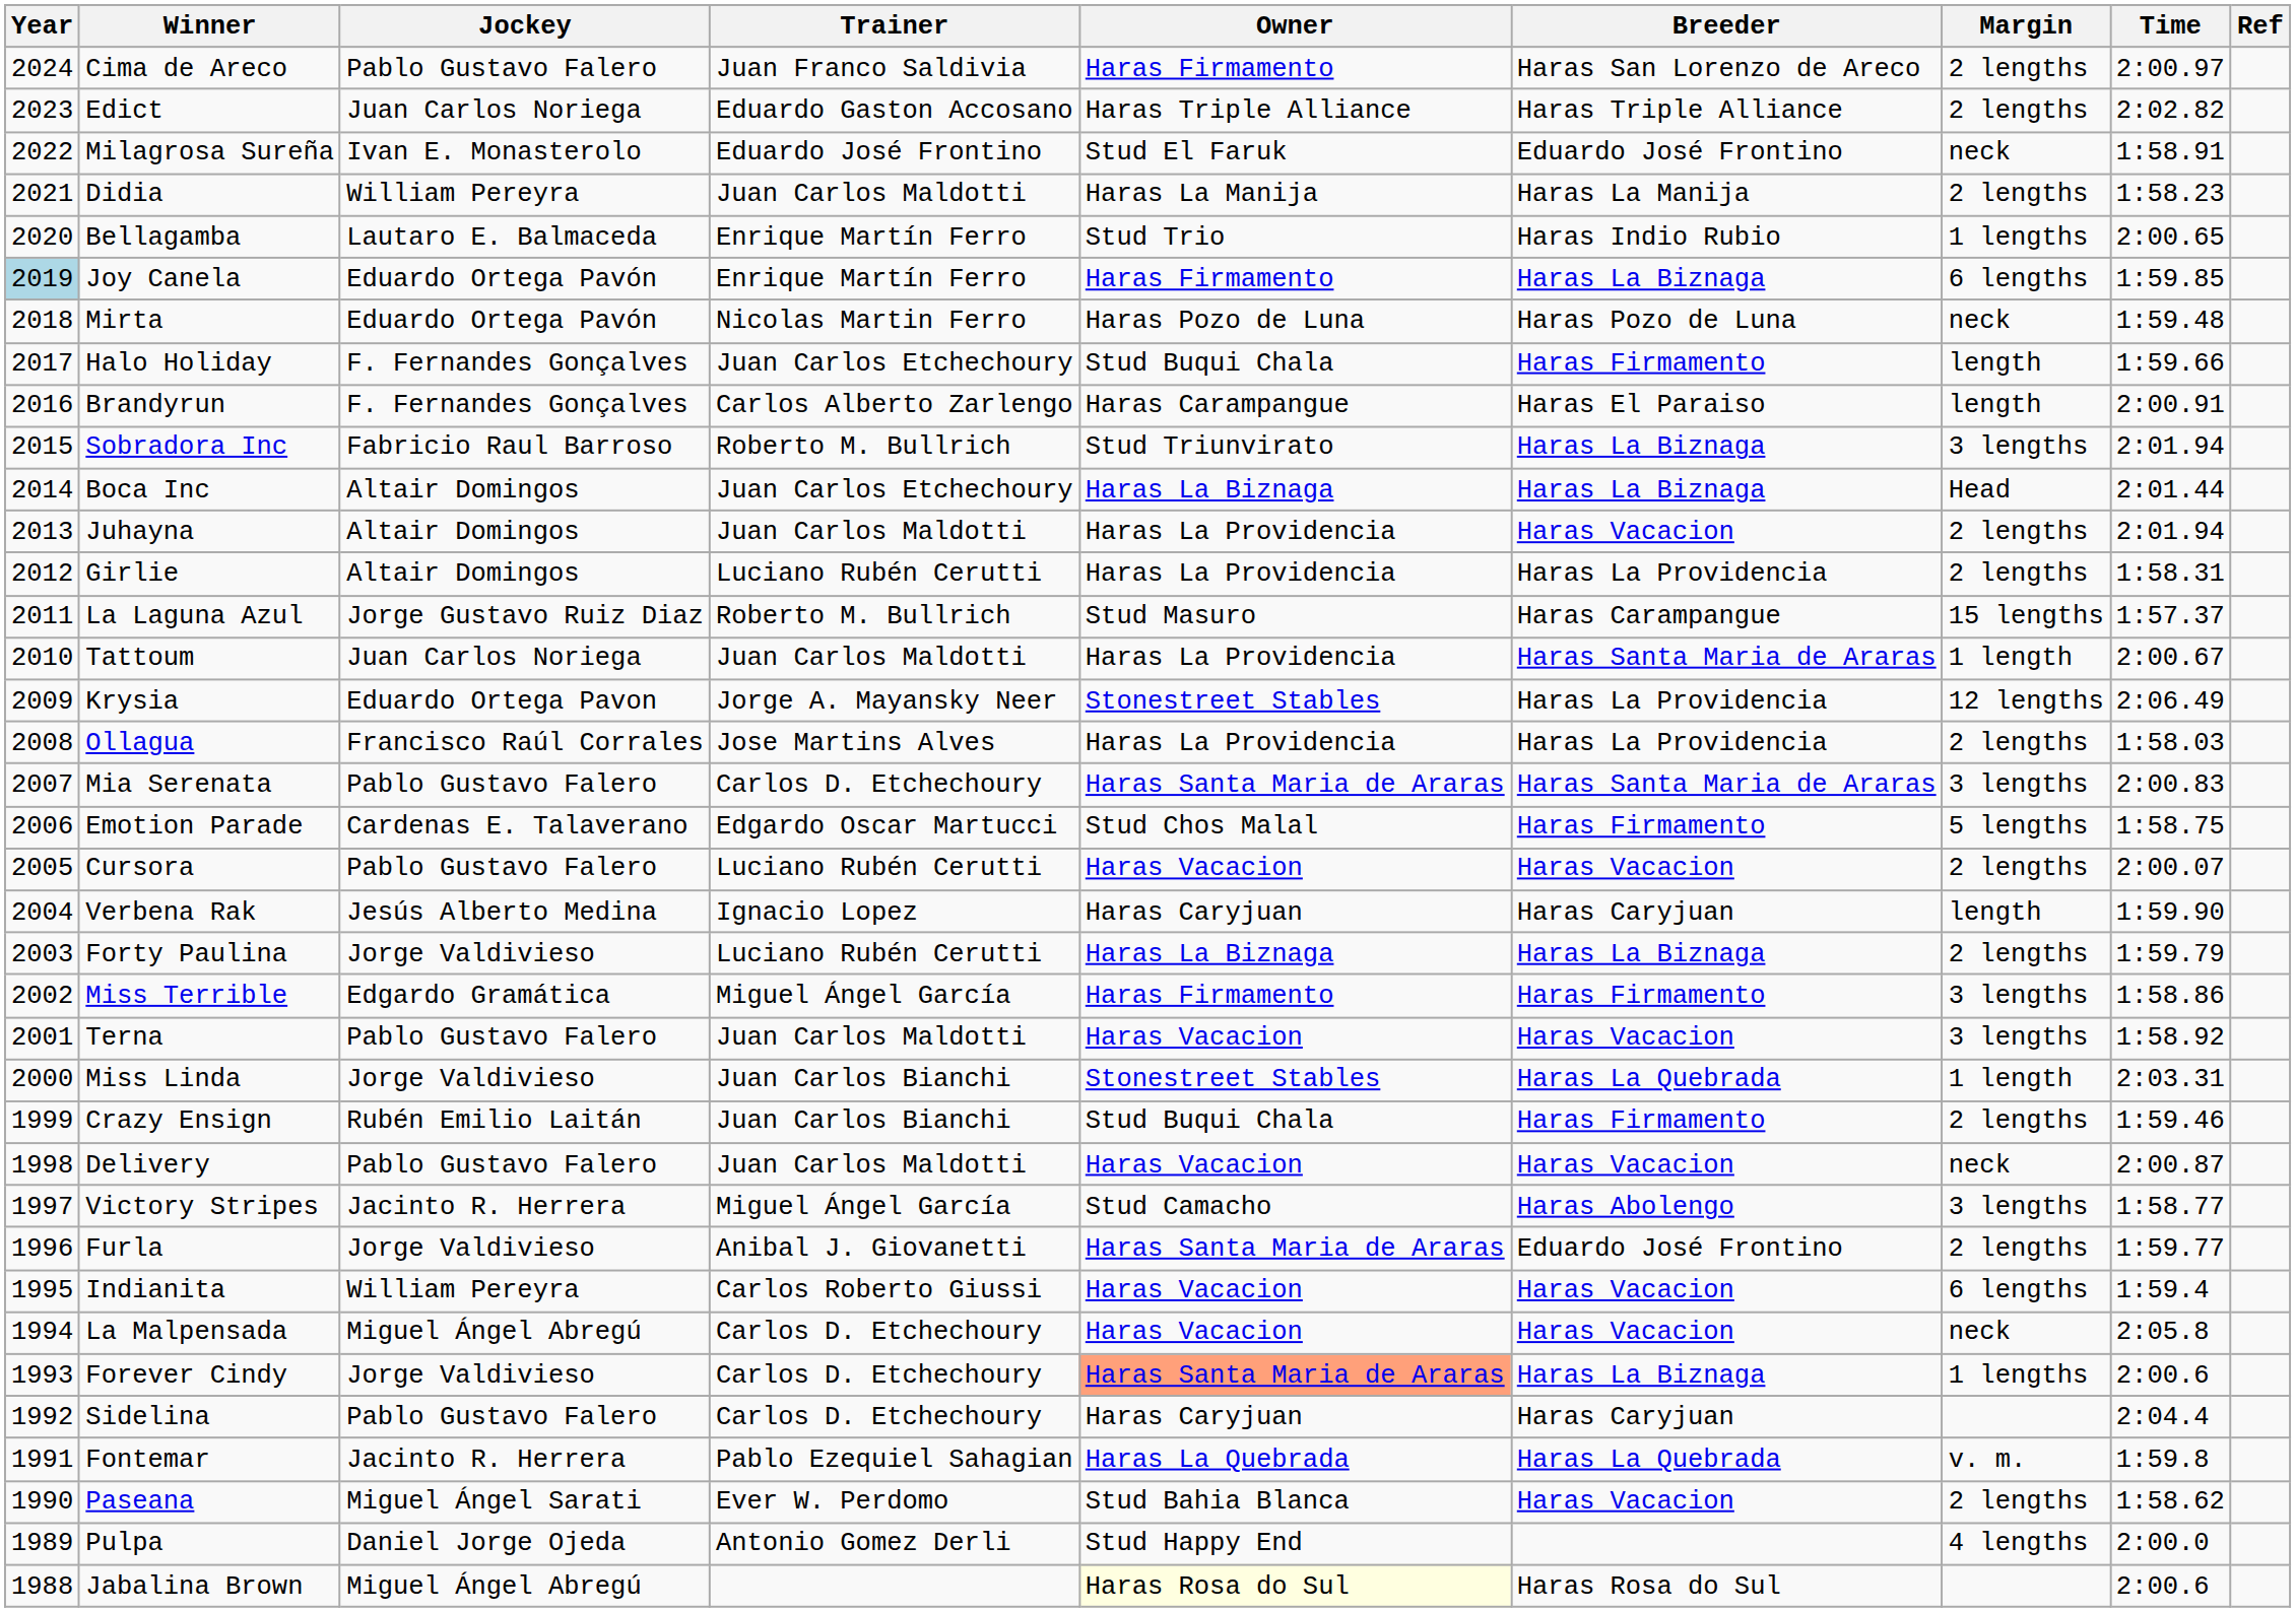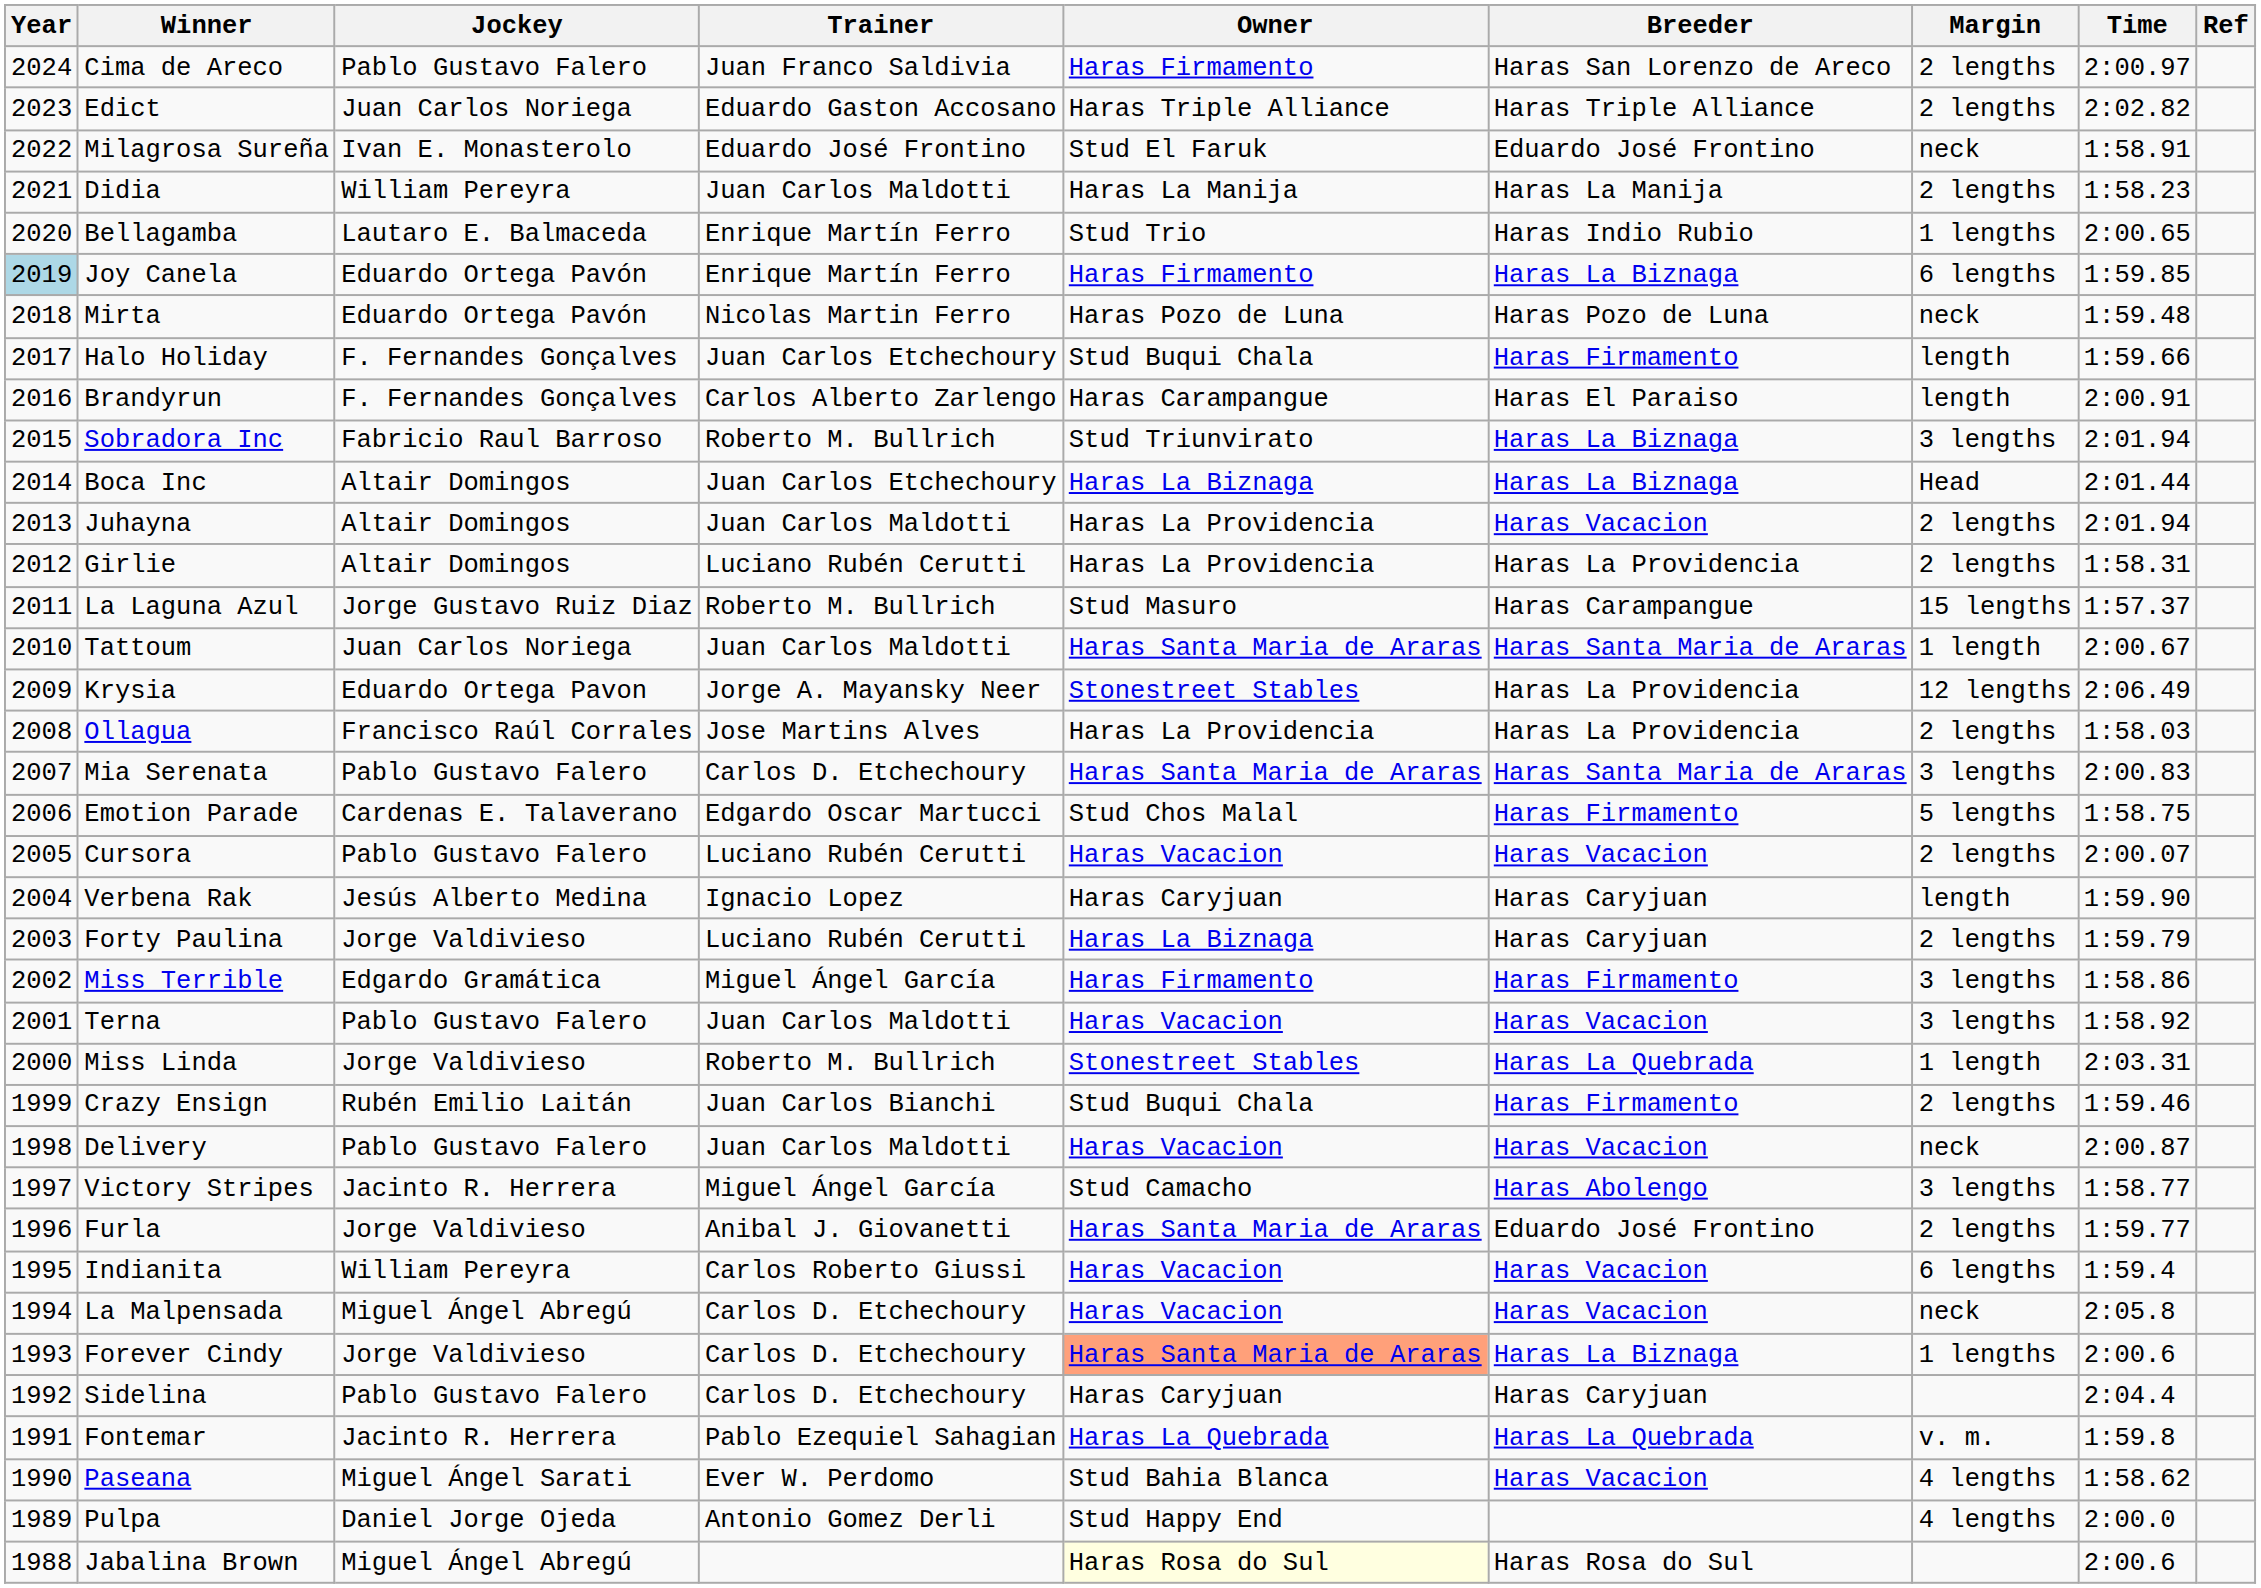 <table class="wikitable">
 <tr>
 <th>Year</th>
 <th>Winner</th>
 <th>Jockey</th>
 <th>Trainer</th>
 <th>Owner</th>
 <th>Breeder</th>
 <th>Margin</th>
 <th>Time</th>
 <th>Ref</th>
 </tr>
 <tr>
 <td>2024</td>
 <td>Cima de Areco</td>
 <td>Pablo Gustavo Falero</td>
 <td>Juan Franco Saldivia</td>
 <td><a href='#'>Haras Firmamento</a></td>
 <td>Haras San Lorenzo de Areco</td>
 <td>2 lengths</td>
 <td>2:00.97</td>
 <td></td>
 </tr>
 <tr>
 <td>2023</td>
 <td>Edict</td>
 <td>Juan Carlos Noriega</td>
 <td>Eduardo Gaston Accosano</td>
 <td>Haras Triple Alliance</td>
 <td>Haras Triple Alliance</td>
 <td>2 lengths</td>
 <td>2:02.82</td>
 <td></td>
 </tr>
 <tr>
 <td>2022</td>
 <td>Milagrosa Sureña</td>
 <td>Ivan E. Monasterolo</td>
 <td>Eduardo José Frontino</td>
 <td>Stud El Faruk</td>
 <td>Eduardo José Frontino</td>
 <td> neck</td>
 <td>1:58.91</td>
 <td></td>
 </tr>
 <tr>
 <td>2021</td>
 <td>Didia</td>
 <td>William Pereyra</td>
 <td>Juan Carlos Maldotti</td>
 <td>Haras La Manija</td>
 <td>Haras La Manija</td>
 <td>2 lengths</td>
 <td>1:58.23</td>
 <td></td>
 </tr>
 <tr>
 <td>2020</td>
 <td>Bellagamba</td>
 <td>Lautaro E. Balmaceda</td>
 <td>Enrique Martín Ferro</td>
 <td>Stud Trio</td>
 <td>Haras Indio Rubio</td>
 <td>1 lengths</td>
 <td>2:00.65</td>
 <td></td>
 </tr>
 <tr>
 <td style="background: lightblue;">2019</td>
 <td>Joy Canela</td>
 <td>Eduardo Ortega Pavón</td>
 <td>Enrique Martín Ferro</td>
 <td><a href='#'>Haras Firmamento</a></td>
 <td><a href='#'>Haras La Biznaga</a></td>
 <td>6 lengths</td>
 <td>1:59.85</td>
 <td></td>
 </tr>
 <tr>
 <td>2018</td>
 <td>Mirta</td>
 <td>Eduardo Ortega Pavón</td>
 <td>Nicolas Martin Ferro</td>
 <td>Haras Pozo de Luna</td>
 <td>Haras Pozo de Luna</td>
 <td> neck</td>
 <td>1:59.48</td>
 <td></td>
 </tr>
 <tr>
 <td>2017</td>
 <td>Halo Holiday</td>
 <td>F. Fernandes Gonçalves</td>
 <td>Juan Carlos Etchechoury</td>
 <td>Stud Buqui Chala</td>
 <td><a href='#'>Haras Firmamento</a></td>
 <td> length</td>
 <td>1:59.66</td>
 <td></td>
 </tr>
 <tr>
 <td>2016</td>
 <td>Brandyrun</td>
 <td>F. Fernandes Gonçalves</td>
 <td>Carlos Alberto Zarlengo</td>
 <td>Haras Carampangue</td>
 <td>Haras El Paraiso</td>
 <td> length</td>
 <td>2:00.91</td>
 <td></td>
 </tr>
 <tr>
 <td>2015</td>
 <td><a href='#'>Sobradora Inc</a></td>
 <td>Fabricio Raul Barroso</td>
 <td>Roberto M. Bullrich</td>
 <td>Stud Triunvirato</td>
 <td><a href='#'>Haras La Biznaga</a></td>
 <td>3 lengths</td>
 <td>2:01.94</td>
 <td></td>
 </tr>
 <tr>
 <td>2014</td>
 <td>Boca Inc</td>
 <td>Altair Domingos</td>
 <td>Juan Carlos Etchechoury</td>
 <td><a href='#'>Haras La Biznaga</a></td>
 <td><a href='#'>Haras La Biznaga</a></td>
 <td>Head</td>
 <td>2:01.44</td>
 <td></td>
 </tr>
 <tr>
 <td>2013</td>
 <td>Juhayna</td>
 <td>Altair Domingos</td>
 <td>Juan Carlos Maldotti</td>
 <td>Haras La Providencia</td>
 <td><a href='#'>Haras Vacacion</a></td>
 <td>2 lengths</td>
 <td>2:01.94</td>
 <td></td>
 </tr>
 <tr>
 <td>2012</td>
 <td>Girlie</td>
 <td>Altair Domingos</td>
 <td>Luciano Rubén Cerutti</td>
 <td>Haras La Providencia</td>
 <td>Haras La Providencia</td>
 <td>2 lengths</td>
 <td>1:58.31</td>
 <td></td>
 </tr>
 <tr>
 <td>2011</td>
 <td>La Laguna Azul</td>
 <td>Jorge Gustavo Ruiz Diaz</td>
 <td>Roberto M. Bullrich</td>
 <td>Stud Masuro</td>
 <td>Haras Carampangue</td>
 <td>15 lengths</td>
 <td>1:57.37</td>
 <td></td>
 </tr>
 <tr>
 <td>2010</td>
 <td>Tattoum</td>
 <td>Juan Carlos Noriega</td>
 <td>Juan Carlos Maldotti</td>
-<td>Haras La Providencia</td>
+<td><a href='#'>Haras Santa Maria de Araras</a></td>
 <td><a href='#'>Haras Santa Maria de Araras</a></td>
 <td>1 length</td>
 <td>2:00.67</td>
 <td></td>
 </tr>
 <tr>
 <td>2009</td>
 <td>Krysia</td>
 <td>Eduardo Ortega Pavon</td>
 <td>Jorge A. Mayansky Neer</td>
 <td><a href='#'>Stonestreet Stables</a></td>
 <td>Haras La Providencia</td>
 <td>12 lengths</td>
 <td>2:06.49</td>
 <td></td>
 </tr>
 <tr>
 <td>2008</td>
 <td><a href='#'>Ollagua</a></td>
 <td>Francisco Raúl Corrales</td>
 <td>Jose Martins Alves</td>
 <td>Haras La Providencia</td>
 <td>Haras La Providencia</td>
 <td>2 lengths</td>
 <td>1:58.03</td>
 <td></td>
 </tr>
 <tr>
 <td>2007</td>
 <td>Mia Serenata</td>
 <td>Pablo Gustavo Falero</td>
 <td>Carlos D. Etchechoury</td>
 <td><a href='#'>Haras Santa Maria de Araras</a></td>
 <td><a href='#'>Haras Santa Maria de Araras</a></td>
 <td>3 lengths</td>
 <td>2:00.83</td>
 <td></td>
 </tr>
 <tr>
 <td>2006</td>
 <td>Emotion Parade</td>
 <td>Cardenas E. Talaverano</td>
 <td>Edgardo Oscar Martucci</td>
 <td>Stud Chos Malal</td>
 <td><a href='#'>Haras Firmamento</a></td>
 <td>5 lengths</td>
 <td>1:58.75</td>
 <td></td>
 </tr>
 <tr>
 <td>2005</td>
 <td>Cursora</td>
 <td>Pablo Gustavo Falero</td>
 <td>Luciano Rubén Cerutti</td>
 <td><a href='#'>Haras Vacacion</a></td>
 <td><a href='#'>Haras Vacacion</a></td>
 <td>2 lengths</td>
 <td>2:00.07</td>
 <td></td>
 </tr>
 <tr>
 <td>2004</td>
 <td>Verbena Rak</td>
 <td>Jesús Alberto Medina</td>
 <td>Ignacio Lopez</td>
 <td>Haras Caryjuan</td>
 <td>Haras Caryjuan</td>
 <td> length</td>
 <td>1:59.90</td>
 <td></td>
 </tr>
 <tr>
 <td>2003</td>
 <td>Forty Paulina</td>
 <td>Jorge Valdivieso</td>
 <td>Luciano Rubén Cerutti</td>
 <td><a href='#'>Haras La Biznaga</a></td>
-<td><a href='#'>Haras La Biznaga</a></td>
+<td>Haras Caryjuan</td>
 <td>2 lengths</td>
 <td>1:59.79</td>
 <td></td>
 </tr>
 <tr>
 <td>2002</td>
 <td><a href='#'>Miss Terrible</a></td>
 <td>Edgardo Gramática</td>
 <td>Miguel Ángel García</td>
 <td><a href='#'>Haras Firmamento</a></td>
 <td><a href='#'>Haras Firmamento</a></td>
 <td>3 lengths</td>
 <td>1:58.86</td>
 <td></td>
 </tr>
 <tr>
 <td>2001</td>
 <td>Terna</td>
 <td>Pablo Gustavo Falero</td>
 <td>Juan Carlos Maldotti</td>
 <td><a href='#'>Haras Vacacion</a></td>
 <td><a href='#'>Haras Vacacion</a></td>
 <td>3 lengths</td>
 <td>1:58.92</td>
 <td></td>
 </tr>
 <tr>
 <td>2000</td>
 <td>Miss Linda</td>
 <td>Jorge Valdivieso</td>
-<td>Juan Carlos Bianchi</td>
+<td>Roberto M. Bullrich</td>
 <td><a href='#'>Stonestreet Stables</a></td>
 <td><a href='#'>Haras La Quebrada</a></td>
 <td>1 length</td>
 <td>2:03.31</td>
 <td></td>
 </tr>
 <tr>
 <td>1999</td>
 <td>Crazy Ensign</td>
 <td>Rubén Emilio Laitán</td>
 <td>Juan Carlos Bianchi</td>
 <td>Stud Buqui Chala</td>
 <td><a href='#'>Haras Firmamento</a></td>
 <td>2 lengths</td>
 <td>1:59.46</td>
 <td></td>
 </tr>
 <tr>
 <td>1998</td>
 <td>Delivery</td>
 <td>Pablo Gustavo Falero</td>
 <td>Juan Carlos Maldotti</td>
 <td><a href='#'>Haras Vacacion</a></td>
 <td><a href='#'>Haras Vacacion</a></td>
 <td> neck</td>
 <td>2:00.87</td>
 <td></td>
 </tr>
 <tr>
 <td>1997</td>
 <td>Victory Stripes</td>
 <td>Jacinto R. Herrera</td>
 <td>Miguel Ángel García</td>
 <td>Stud Camacho</td>
 <td><a href='#'>Haras Abolengo</a></td>
 <td>3 lengths</td>
 <td>1:58.77</td>
 <td></td>
 </tr>
 <tr>
 <td>1996</td>
 <td>Furla</td>
 <td>Jorge Valdivieso</td>
 <td>Anibal J. Giovanetti</td>
 <td><a href='#'>Haras Santa Maria de Araras</a></td>
 <td>Eduardo José Frontino</td>
 <td>2 lengths</td>
 <td>1:59.77</td>
 <td></td>
 </tr>
 <tr>
 <td>1995</td>
 <td>Indianita</td>
 <td>William Pereyra</td>
 <td>Carlos Roberto Giussi</td>
 <td><a href='#'>Haras Vacacion</a></td>
 <td><a href='#'>Haras Vacacion</a></td>
 <td>6 lengths</td>
 <td>1:59.4</td>
 <td></td>
 </tr>
 <tr>
 <td>1994</td>
 <td>La Malpensada</td>
 <td>Miguel Ángel Abregú</td>
 <td>Carlos D. Etchechoury</td>
 <td><a href='#'>Haras Vacacion</a></td>
 <td><a href='#'>Haras Vacacion</a></td>
 <td> neck</td>
 <td>2:05.8</td>
 <td></td>
 </tr>
 <tr>
 <td>1993</td>
 <td>Forever Cindy</td>
 <td>Jorge Valdivieso</td>
 <td>Carlos D. Etchechoury</td>
 <td style="background: lightsalmon;"><a href='#'>Haras Santa Maria de Araras</a></td>
 <td><a href='#'>Haras La Biznaga</a></td>
 <td>1 lengths</td>
 <td>2:00.6</td>
 <td></td>
 </tr>
 <tr>
 <td>1992</td>
 <td>Sidelina</td>
 <td>Pablo Gustavo Falero</td>
 <td>Carlos D. Etchechoury</td>
 <td>Haras Caryjuan</td>
 <td>Haras Caryjuan</td>
 <td></td>
 <td>2:04.4</td>
 <td></td>
 </tr>
 <tr>
 <td>1991</td>
 <td>Fontemar</td>
 <td>Jacinto R. Herrera</td>
 <td>Pablo Ezequiel Sahagian</td>
 <td><a href='#'>Haras La Quebrada</a></td>
 <td><a href='#'>Haras La Quebrada</a></td>
 <td>v. m.</td>
 <td>1:59.8</td>
 <td></td>
 </tr>
 <tr>
 <td>1990</td>
 <td><a href='#'>Paseana</a></td>
 <td>Miguel Ángel Sarati</td>
 <td>Ever W. Perdomo</td>
 <td>Stud Bahia Blanca</td>
 <td><a href='#'>Haras Vacacion</a></td>
-<td>2 lengths</td>
+<td>4 lengths</td>
 <td>1:58.62</td>
 <td></td>
 </tr>
 <tr>
 <td>1989</td>
 <td>Pulpa</td>
 <td>Daniel Jorge Ojeda</td>
 <td>Antonio Gomez Derli</td>
 <td>Stud Happy End</td>
 <td></td>
 <td>4 lengths</td>
 <td>2:00.0</td>
 <td></td>
 </tr>
 <tr>
 <td>1988</td>
 <td>Jabalina Brown</td>
 <td>Miguel Ángel Abregú</td>
 <td></td>
 <td style="background: lightyellow;">Haras Rosa do Sul</td>
 <td>Haras Rosa do Sul</td>
 <td></td>
 <td>2:00.6</td>
 <td></td>
 </tr>
 </table>
